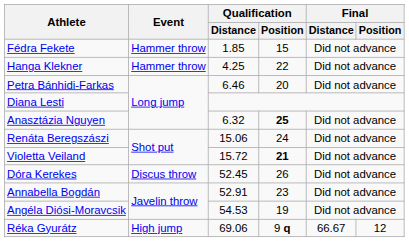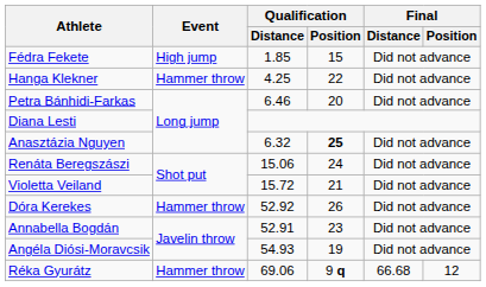 <table class=wikitable style=font-size:90%>
 <tr>
 <th rowspan=2>Athlete</th>
 <th rowspan=2>Event</th>
 <th colspan=2>Qualification</th>
 <th colspan=2>Final</th>
 </tr>
 <tr style=font-size:95%>
 <th>Distance</th>
 <th>Position</th>
 <th>Distance</th>
 <th>Position</th>
 </tr>
 <tr align=center>
 <td align=left><a href='#'>Fédra Fekete</a></td>
-<td align=left><a href='#'>Hammer throw</a></td>
+<td align=left><a href='#'>High jump</a></td>
 <td>1.85</td>
 <td>15</td>
 <td colspan=2>Did not advance</td>
 </tr>
 <tr align=center>
 <td align=left><a href='#'>Hanga Klekner</a></td>
 <td align=left><a href='#'>Hammer throw</a></td>
 <td>4.25</td>
 <td>22</td>
 <td colspan=2>Did not advance</td>
 </tr>
 <tr align=center>
 <td align=left><a href='#'>Petra Bánhidi-Farkas</a></td>
 <td align=left rowspan=3><a href='#'>Long jump</a></td>
 <td>6.46</td>
 <td>20</td>
 <td colspan=2>Did not advance</td>
 </tr>
 <tr align=center>
 <td align=left><a href='#'>Diana Lesti</a></td>
 <td colspan=4></td>
 </tr>
 <tr align=center>
 <td align=left><a href='#'>Anasztázia Nguyen</a></td>
 <td>6.32</td>
 <td><strong>25</strong></td>
 <td colspan=2>Did not advance</td>
 </tr>
 <tr align=center>
 <td align=left><a href='#'>Renáta Beregszászi</a></td>
 <td align=left rowspan=2><a href='#'>Shot put</a></td>
 <td>15.06</td>
 <td>24</td>
 <td colspan=2>Did not advance</td>
 </tr>
 <tr align=center>
 <td align=left><a href='#'>Violetta Veiland</a></td>
 <td>15.72</td>
-<td><strong>21</strong></td>
+<td>21</td>
 <td colspan=2>Did not advance</td>
 </tr>
 <tr align=center>
 <td align=left><a href='#'>Dóra Kerekes</a></td>
-<td align=left><a href='#'>Discus throw</a></td>
-<td>52.45</td>
+<td align=left><a href='#'>Hammer throw</a></td>
+<td>52.92</td>
 <td>26</td>
 <td colspan=2>Did not advance</td>
 </tr>
 <tr align=center>
 <td align=left><a href='#'>Annabella Bogdán</a></td>
 <td align=left rowspan=2><a href='#'>Javelin throw</a></td>
 <td>52.91</td>
 <td>23</td>
 <td colspan=2>Did not advance</td>
 </tr>
 <tr align=center>
 <td align=left><a href='#'>Angéla Diósi-Moravcsik</a></td>
-<td>54.53 </td>
+<td>54.93 </td>
 <td>19</td>
 <td colspan=2>Did not advance</td>
 </tr>
 <tr align=center>
 <td align=left><a href='#'>Réka Gyurátz</a></td>
-<td align=left><a href='#'>High jump</a></td>
+<td align=left><a href='#'>Hammer throw</a></td>
 <td>69.06 </td>
 <td>9 <strong>q</strong></td>
-<td>66.67</td>
+<td>66.68</td>
 <td>12</td>
 </tr>
 </table>
